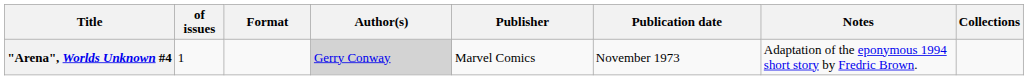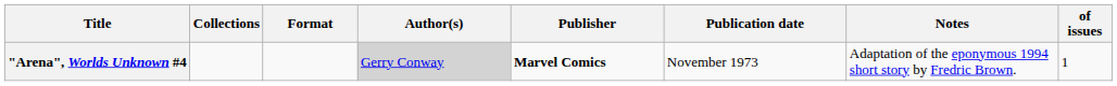 <table class="wikitable">
 <tr>
 <th>Title</th>
-<th style="width:40pt"> of issues</th>
+<th>Collections</th>
 <th style="width:75pt">Format</th>
 <th style="width:125pt">Author(s)</th>
 <th style="width:125pt">Publisher</th>
 <th style="width:150pt">Publication date</th>
 <th style="width:175pt">Notes</th>
-<th>Collections</th>
+<th style="width:40pt"> of issues</th>
 </tr>
 <tr>
 <th>"Arena", <em><a href='#'>Worlds Unknown</a></em> #4</th>
-<td>1</td>
+<td></td>
 <td></td>
 <td style="background: lightgrey;"><a href='#'>Gerry Conway</a></td>
-<td>Marvel Comics</td>
+<td><strong>Marvel Comics</strong></td>
 <td>November 1973</td>
 <td>Adaptation of the <a href='#'>eponymous 1994 short story</a> by <a href='#'>Fredric Brown</a>.</td>
-<td></td>
+<td>1</td>
 </tr>
 </table>
